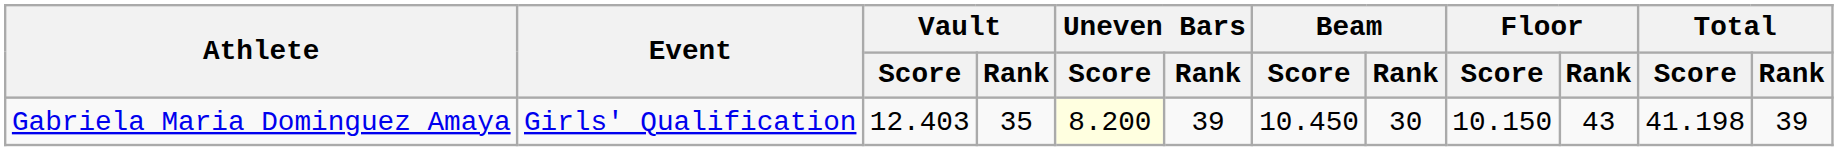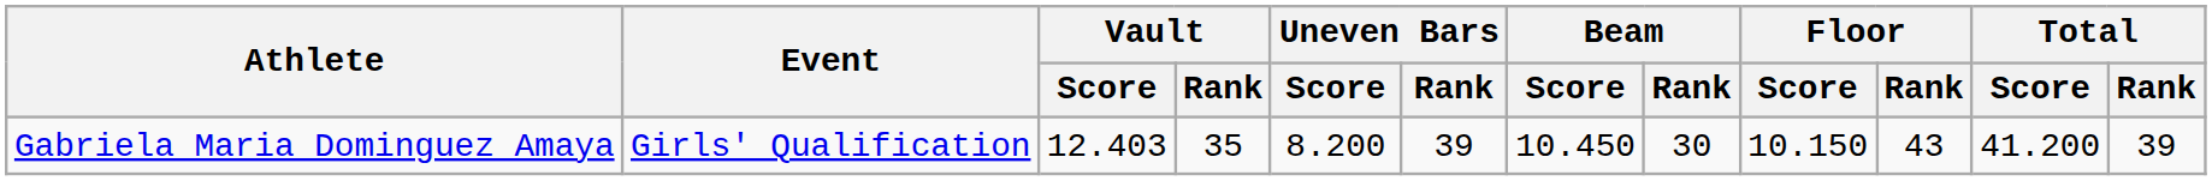 <table class="wikitable" border="1" style="font-size:90%">
 <tr>
 <th rowspan=2>Athlete</th>
 <th rowspan=2>Event</th>
 <th colspan=2>Vault</th>
 <th colspan=2>Uneven Bars</th>
 <th colspan=2>Beam</th>
 <th colspan=2>Floor</th>
 <th colspan=2>Total</th>
 </tr>
 <tr>
 <th>Score</th>
 <th>Rank</th>
 <th>Score</th>
 <th>Rank</th>
 <th>Score</th>
 <th>Rank</th>
 <th>Score</th>
 <th>Rank</th>
 <th>Score</th>
 <th>Rank</th>
 </tr>
 <tr>
 <td><a href='#'>Gabriela Maria Dominguez Amaya</a></td>
 <td><a href='#'>Girls' Qualification</a></td>
 <td align=center>12.403</td>
 <td align=center>35</td>
-<td align=center style="background: lightyellow;">8.200</td>
+<td align=center>8.200</td>
 <td align=center>39</td>
 <td align=center>10.450</td>
 <td align=center>30</td>
 <td align=center>10.150</td>
 <td align=center>43</td>
-<td align=center>41.198</td>
+<td align=center>41.200</td>
 <td align=center>39</td>
 </tr>
 </table>
